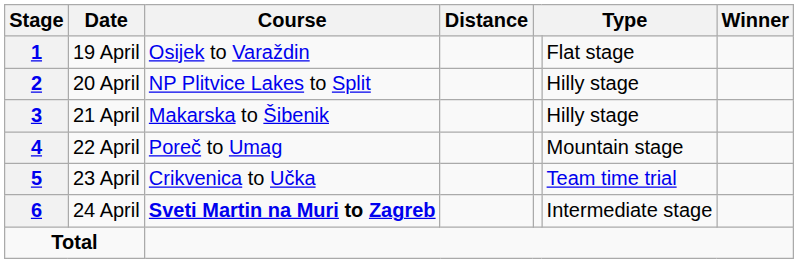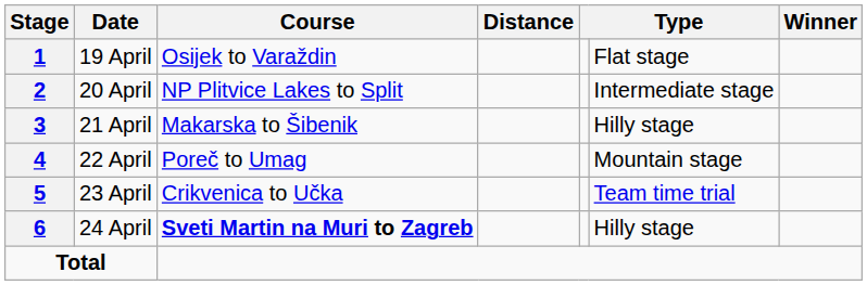 <table class="wikitable">
 <tr>
 <th>Stage</th>
 <th>Date</th>
 <th>Course</th>
 <th>Distance</th>
 <th colspan="2">Type</th>
 <th>Winner</th>
 </tr>
 <tr>
 <th style="text-align:center"><a href='#'>1</a></th>
 <td align=right>19 April</td>
 <td><a href='#'>Osijek</a> to <a href='#'>Varaždin</a></td>
 <td style="text-align:right;"></td>
 <td></td>
 <td>Flat stage</td>
 <td></td>
 </tr>
 <tr>
 <th style="text-align:center"><a href='#'>2</a></th>
 <td align=right>20 April</td>
 <td><a href='#'>NP Plitvice Lakes</a> to <a href='#'>Split</a></td>
 <td style="text-align:right;"></td>
 <td></td>
-<td>Hilly stage</td>
+<td>Intermediate stage</td>
 <td></td>
 </tr>
 <tr>
 <th style="text-align:center"><a href='#'>3</a></th>
 <td align=right>21 April</td>
 <td><a href='#'>Makarska</a> to <a href='#'>Šibenik</a></td>
 <td style="text-align:right;"></td>
 <td></td>
 <td>Hilly stage</td>
 <td></td>
 </tr>
 <tr>
 <th style="text-align:center"><a href='#'>4</a></th>
 <td align=right>22 April</td>
 <td><a href='#'>Poreč</a> to <a href='#'>Umag</a></td>
 <td style="text-align:right;"></td>
 <td></td>
 <td>Mountain stage</td>
 <td></td>
 </tr>
 <tr>
 <th style="text-align:center"><a href='#'>5</a></th>
 <td align=right>23 April</td>
 <td><a href='#'>Crikvenica</a> to <a href='#'>Učka</a></td>
 <td style="text-align:right;"></td>
 <td></td>
 <td><a href='#'>Team time trial</a></td>
 <td></td>
 </tr>
 <tr>
 <th style="text-align:center"><a href='#'>6</a></th>
 <td align=right>24 April</td>
 <td><strong><a href='#'>Sveti Martin na Muri</a> to <a href='#'>Zagreb</a></strong></td>
 <td style="text-align:right;"></td>
 <td></td>
-<td>Intermediate stage</td>
+<td>Hilly stage</td>
 <td></td>
 </tr>
 <tr>
 <td colspan="2" style="text-align:center;"><strong>Total</strong></td>
 <td colspan="6" style="text-align:center;"></td>
 </tr>
 </table>
